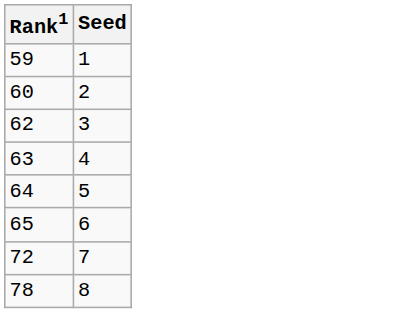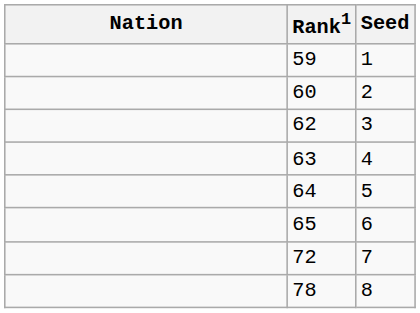 <table class="wikitable">
 <tr>
+<th width="175">Nation</th>
 <th>Rank<sup>1</sup></th>
 <th>Seed</th>
 </tr>
 <tr>
+<td></td>
 <td>59</td>
 <td>1</td>
 </tr>
 <tr>
+<td></td>
 <td>60</td>
 <td>2</td>
 </tr>
 <tr>
+<td></td>
 <td>62</td>
 <td>3</td>
 </tr>
 <tr>
+<td></td>
 <td>63</td>
 <td>4</td>
 </tr>
 <tr>
+<td></td>
 <td>64</td>
 <td>5</td>
 </tr>
 <tr>
+<td></td>
 <td>65</td>
 <td>6</td>
 </tr>
 <tr>
+<td></td>
 <td>72</td>
 <td>7</td>
 </tr>
 <tr>
+<td></td>
 <td>78</td>
 <td>8</td>
 </tr>
 </table>
